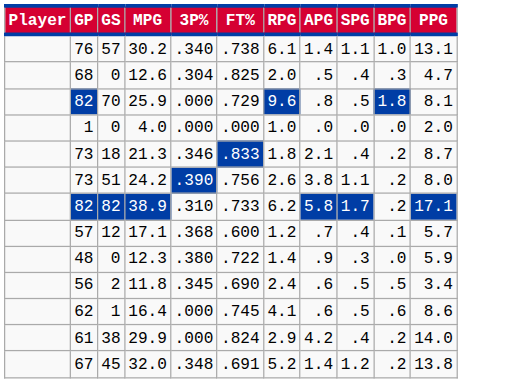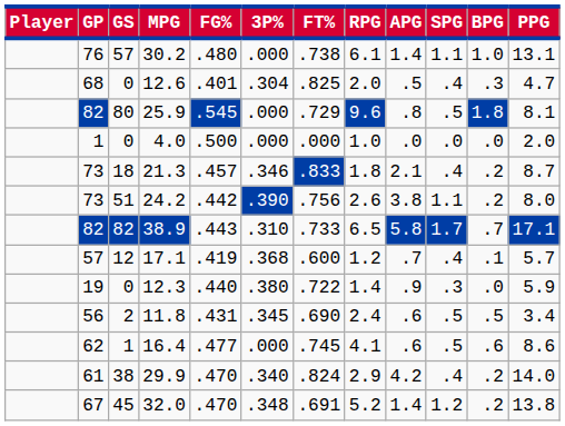 <table class="wikitable sortable" style="text-align:right;">
 <tr>
 <th style="background:#D50032; color:#FFFFFF; border-top:#003DA5 3px solid; border-bottom:#003DA5 3px solid;">Player</th>
 <th style="background:#D50032; color:#FFFFFF; border-top:#003DA5 3px solid; border-bottom:#003DA5 3px solid;">GP</th>
 <th style="background:#D50032; color:#FFFFFF; border-top:#003DA5 3px solid; border-bottom:#003DA5 3px solid;">GS</th>
 <th style="background:#D50032; color:#FFFFFF; border-top:#003DA5 3px solid; border-bottom:#003DA5 3px solid;">MPG</th>
+<th style="background:#D50032; color:#FFFFFF; border-top:#003DA5 3px solid; border-bottom:#003DA5 3px solid;">FG%</th>
 <th style="background:#D50032; color:#FFFFFF; border-top:#003DA5 3px solid; border-bottom:#003DA5 3px solid;">3P%</th>
 <th style="background:#D50032; color:#FFFFFF; border-top:#003DA5 3px solid; border-bottom:#003DA5 3px solid;">FT%</th>
 <th style="background:#D50032; color:#FFFFFF; border-top:#003DA5 3px solid; border-bottom:#003DA5 3px solid;">RPG</th>
 <th style="background:#D50032; color:#FFFFFF; border-top:#003DA5 3px solid; border-bottom:#003DA5 3px solid;">APG</th>
 <th style="background:#D50032; color:#FFFFFF; border-top:#003DA5 3px solid; border-bottom:#003DA5 3px solid;">SPG</th>
 <th style="background:#D50032; color:#FFFFFF; border-top:#003DA5 3px solid; border-bottom:#003DA5 3px solid;">BPG</th>
 <th style="background:#D50032; color:#FFFFFF; border-top:#003DA5 3px solid; border-bottom:#003DA5 3px solid;">PPG</th>
 </tr>
 <tr>
 <td><strong></strong></td>
 <td>76</td>
 <td>57</td>
 <td>30.2</td>
-<td>.340</td>
+<td>.480</td>
+<td>.000</td>
 <td>.738</td>
 <td>6.1</td>
 <td>1.4</td>
 <td>1.1</td>
 <td>1.0</td>
 <td>13.1</td>
 </tr>
 <tr>
 <td></td>
 <td>68</td>
 <td>0</td>
 <td>12.6</td>
+<td>.401</td>
 <td>.304</td>
 <td>.825</td>
 <td>2.0</td>
 <td>.5</td>
 <td>.4</td>
 <td>.3</td>
 <td>4.7</td>
 </tr>
 <tr>
 <td><strong></strong></td>
 <td style="background:#003DA5; color:#FFFFFF;">82</td>
-<td>70</td>
+<td>80</td>
 <td>25.9</td>
+<td style="background:#003DA5; color:#FFFFFF;">.545</td>
 <td>.000</td>
 <td>.729</td>
 <td style="background:#003DA5; color:#FFFFFF;">9.6</td>
 <td>.8</td>
 <td>.5</td>
 <td style="background:#003DA5; color:#FFFFFF;">1.8</td>
 <td>8.1</td>
 </tr>
 <tr>
 <td></td>
 <td>1</td>
 <td>0</td>
 <td>4.0</td>
+<td>.500</td>
 <td>.000</td>
 <td>.000</td>
 <td>1.0</td>
 <td>.0</td>
 <td>.0</td>
 <td>.0</td>
 <td>2.0</td>
 </tr>
 <tr>
 <td></td>
 <td>73</td>
 <td>18</td>
 <td>21.3</td>
+<td>.457</td>
 <td>.346</td>
 <td style="background:#003DA5; color:#FFFFFF;">.833</td>
 <td>1.8</td>
 <td>2.1</td>
 <td>.4</td>
 <td>.2</td>
 <td>8.7</td>
 </tr>
 <tr>
 <td><strong></strong></td>
 <td>73</td>
 <td>51</td>
 <td>24.2</td>
+<td>.442</td>
 <td style="background:#003DA5; color:#FFFFFF;">.390</td>
 <td>.756</td>
 <td>2.6</td>
 <td>3.8</td>
 <td>1.1</td>
 <td>.2</td>
 <td>8.0</td>
 </tr>
 <tr>
 <td><strong></strong></td>
 <td style="background:#003DA5; color:#FFFFFF;">82</td>
 <td style="background:#003DA5; color:#FFFFFF;">82</td>
 <td style="background:#003DA5; color:#FFFFFF;">38.9</td>
+<td>.443</td>
 <td>.310</td>
 <td>.733</td>
-<td>6.2</td>
+<td>6.5</td>
 <td style="background:#003DA5; color:#FFFFFF;">5.8</td>
 <td style="background:#003DA5; color:#FFFFFF;">1.7</td>
-<td>.2</td>
+<td>.7</td>
 <td style="background:#003DA5; color:#FFFFFF;">17.1</td>
 </tr>
 <tr>
 <td></td>
 <td>57</td>
 <td>12</td>
 <td>17.1</td>
+<td>.419</td>
 <td>.368</td>
 <td>.600</td>
 <td>1.2</td>
 <td>.7</td>
 <td>.4</td>
 <td>.1</td>
 <td>5.7</td>
 </tr>
 <tr>
 <td></td>
-<td>48</td>
+<td>19</td>
 <td>0</td>
 <td>12.3</td>
+<td>.440</td>
 <td>.380</td>
 <td>.722</td>
 <td>1.4</td>
 <td>.9</td>
 <td>.3</td>
 <td>.0</td>
 <td>5.9</td>
 </tr>
 <tr>
 <td></td>
 <td>56</td>
 <td>2</td>
 <td>11.8</td>
+<td>.431</td>
 <td>.345</td>
 <td>.690</td>
 <td>2.4</td>
 <td>.6</td>
 <td>.5</td>
 <td>.5</td>
 <td>3.4</td>
 </tr>
 <tr>
 <td></td>
 <td>62</td>
 <td>1</td>
 <td>16.4</td>
+<td>.477</td>
 <td>.000</td>
 <td>.745</td>
 <td>4.1</td>
 <td>.6</td>
 <td>.5</td>
 <td>.6</td>
 <td>8.6</td>
 </tr>
 <tr>
 <td></td>
 <td>61</td>
 <td>38</td>
 <td>29.9</td>
-<td>.000</td>
+<td>.470</td>
+<td>.340</td>
 <td>.824</td>
 <td>2.9</td>
 <td>4.2</td>
 <td>.4</td>
 <td>.2</td>
 <td>14.0</td>
 </tr>
 <tr>
 <td><strong></strong></td>
 <td>67</td>
 <td>45</td>
 <td>32.0</td>
+<td>.470</td>
 <td>.348</td>
 <td>.691</td>
 <td>5.2</td>
 <td>1.4</td>
 <td>1.2</td>
 <td>.2</td>
 <td>13.8</td>
 </tr>
 </table>
